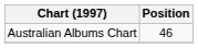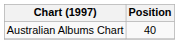 <table class="wikitable sortable" style="text-align:center;">
 <tr>
 <th>Chart (1997)</th>
 <th>Position</th>
 </tr>
 <tr>
 <td align="left">Australian Albums Chart</td>
-<td>46</td>
+<td>40</td>
 </tr>
 <tr>
 </tr>
 </table>
